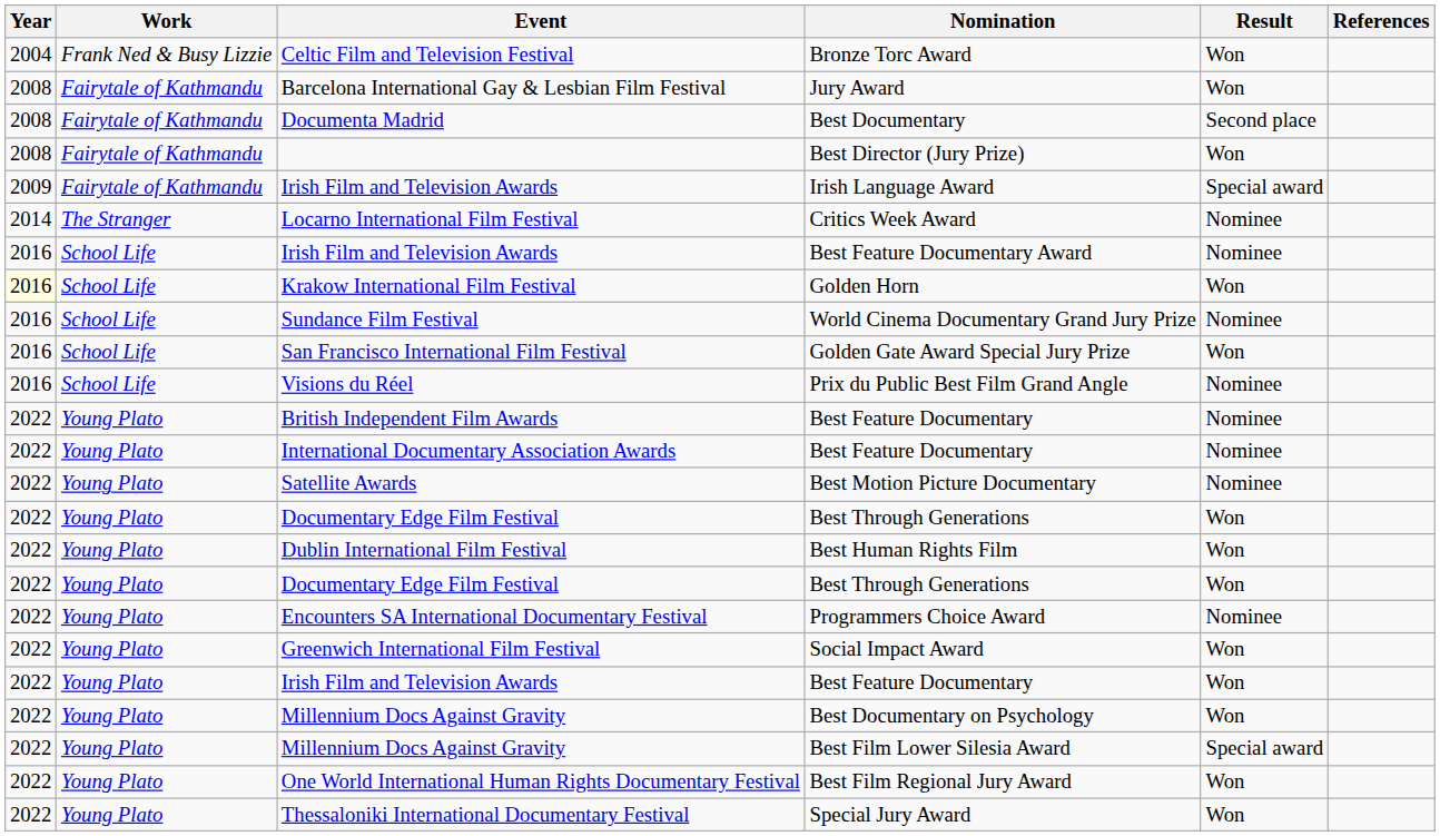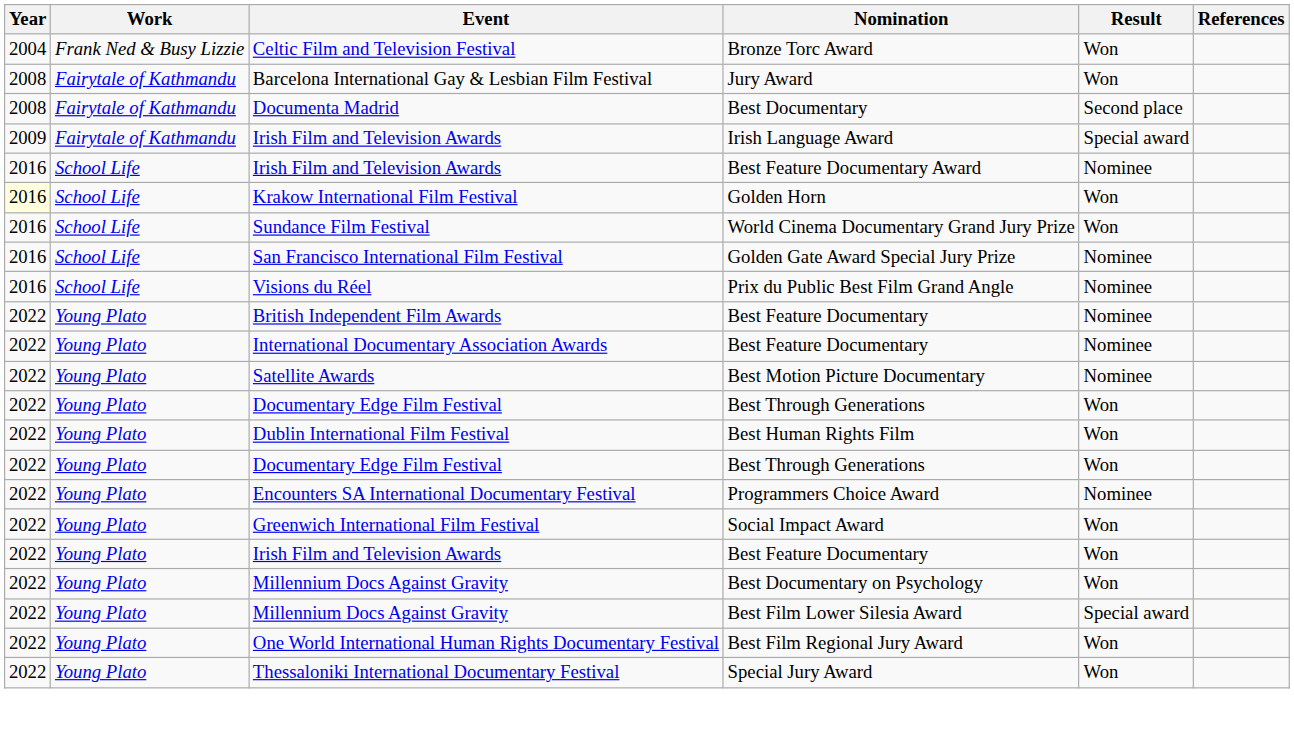 <table class="wikitable">
 <tr>
 <th>Year</th>
 <th>Work</th>
 <th>Event</th>
 <th>Nomination</th>
 <th>Result</th>
 <th>References</th>
 </tr>
 <tr>
 <td>2004</td>
 <td><em>Frank Ned & Busy Lizzie</em></td>
 <td><a href='#'>Celtic Film and Television Festival</a></td>
 <td>Bronze Torc Award</td>
 <td>Won</td>
 <td></td>
 </tr>
 <tr>
 <td>2008</td>
 <td><em><a href='#'>Fairytale of Kathmandu</a></em></td>
 <td>Barcelona International Gay & Lesbian Film Festival</td>
 <td>Jury Award</td>
 <td>Won</td>
 <td></td>
 </tr>
 <tr>
 <td>2008</td>
 <td><em><a href='#'>Fairytale of Kathmandu</a></em></td>
 <td><a href='#'>Documenta Madrid</a></td>
 <td>Best Documentary</td>
 <td>Second place</td>
 <td></td>
 </tr>
 <tr>
-<td>2008</td>
-<td><em><a href='#'>Fairytale of Kathmandu</a></em></td>
-<td></td>
-<td>Best Director (Jury Prize)</td>
-<td>Won</td>
-<td></td>
-</tr>
-<tr>
 <td>2009</td>
 <td><em><a href='#'>Fairytale of Kathmandu</a></em></td>
 <td><a href='#'>Irish Film and Television Awards</a></td>
 <td>Irish Language Award</td>
 <td>Special award</td>
-<td></td>
-</tr>
-<tr>
-<td>2014</td>
-<td><em><a href='#'>The Stranger</a></em></td>
-<td><a href='#'>Locarno International Film Festival</a></td>
-<td>Critics Week Award</td>
-<td>Nominee</td>
 <td></td>
 </tr>
 <tr>
 <td>2016</td>
 <td><a href='#'><em>School Life</em></a></td>
 <td><a href='#'>Irish Film and Television Awards</a></td>
 <td>Best Feature Documentary Award</td>
 <td>Nominee</td>
 <td></td>
 </tr>
 <tr>
 <td style="background: lightyellow;">2016</td>
 <td><a href='#'><em>School Life</em></a></td>
 <td><a href='#'>Krakow International Film Festival</a></td>
 <td>Golden Horn</td>
 <td>Won</td>
 <td></td>
 </tr>
 <tr>
 <td>2016</td>
 <td><a href='#'><em>School Life</em></a></td>
 <td><a href='#'>Sundance Film Festival</a></td>
 <td>World Cinema Documentary Grand Jury Prize</td>
-<td>Nominee</td>
+<td>Won</td>
 <td></td>
 </tr>
 <tr>
 <td>2016</td>
 <td><a href='#'><em>School Life</em></a></td>
 <td><a href='#'>San Francisco International Film Festival</a></td>
 <td>Golden Gate Award Special Jury Prize</td>
-<td>Won</td>
+<td>Nominee</td>
 <td></td>
 </tr>
 <tr>
 <td>2016</td>
 <td><a href='#'><em>School Life</em></a></td>
 <td><a href='#'>Visions du Réel</a></td>
 <td>Prix du Public Best Film Grand Angle</td>
 <td>Nominee</td>
 <td></td>
 </tr>
 <tr>
 <td>2022</td>
 <td><a href='#'><em>Young Plato</em></a></td>
 <td><a href='#'>British Independent Film Awards</a></td>
 <td>Best Feature Documentary</td>
 <td>Nominee</td>
 <td></td>
 </tr>
 <tr>
 <td>2022</td>
 <td><a href='#'><em>Young Plato</em></a></td>
 <td><a href='#'>International Documentary Association Awards</a></td>
 <td>Best Feature Documentary</td>
 <td>Nominee</td>
 <td></td>
 </tr>
 <tr>
 <td>2022</td>
 <td><a href='#'><em>Young Plato</em></a></td>
 <td><a href='#'>Satellite Awards</a></td>
 <td>Best Motion Picture Documentary</td>
 <td>Nominee</td>
 <td></td>
 </tr>
 <tr>
 <td>2022</td>
 <td><a href='#'><em>Young Plato</em></a></td>
 <td><a href='#'>Documentary Edge Film Festival</a></td>
 <td>Best Through Generations</td>
 <td>Won</td>
 <td></td>
 </tr>
 <tr>
 <td>2022</td>
 <td><a href='#'><em>Young Plato</em></a></td>
 <td><a href='#'>Dublin International Film Festival</a></td>
 <td>Best Human Rights Film</td>
 <td>Won</td>
 <td></td>
 </tr>
 <tr>
 <td>2022</td>
 <td><a href='#'><em>Young Plato</em></a></td>
 <td><a href='#'>Documentary Edge Film Festival</a></td>
 <td>Best Through Generations</td>
 <td>Won</td>
 <td></td>
 </tr>
 <tr>
 <td>2022</td>
 <td><a href='#'><em>Young Plato</em></a></td>
 <td><a href='#'>Encounters SA International Documentary Festival</a></td>
 <td>Programmers Choice Award</td>
 <td>Nominee</td>
 <td></td>
 </tr>
 <tr>
 <td>2022</td>
 <td><a href='#'><em>Young Plato</em></a></td>
 <td><a href='#'>Greenwich International Film Festival</a></td>
 <td>Social Impact Award</td>
 <td>Won</td>
 <td></td>
 </tr>
 <tr>
 <td>2022</td>
 <td><a href='#'><em>Young Plato</em></a></td>
 <td><a href='#'>Irish Film and Television Awards</a></td>
 <td>Best Feature Documentary</td>
 <td>Won</td>
 <td></td>
 </tr>
 <tr>
 <td>2022</td>
 <td><a href='#'><em>Young Plato</em></a></td>
 <td><a href='#'>Millennium Docs Against Gravity</a></td>
 <td>Best Documentary on Psychology</td>
 <td>Won</td>
 <td></td>
 </tr>
 <tr>
 <td>2022</td>
 <td><a href='#'><em>Young Plato</em></a></td>
 <td><a href='#'>Millennium Docs Against Gravity</a></td>
 <td>Best Film Lower Silesia Award</td>
 <td>Special award</td>
 <td></td>
 </tr>
 <tr>
 <td>2022</td>
 <td><a href='#'><em>Young Plato</em></a></td>
 <td><a href='#'>One World International Human Rights Documentary Festival</a></td>
 <td>Best Film Regional Jury Award</td>
 <td>Won</td>
 <td></td>
 </tr>
 <tr>
 <td>2022</td>
 <td><a href='#'><em>Young Plato</em></a></td>
 <td><a href='#'>Thessaloniki International Documentary Festival</a></td>
 <td>Special Jury Award</td>
 <td>Won</td>
 <td></td>
 </tr>
 </table>
